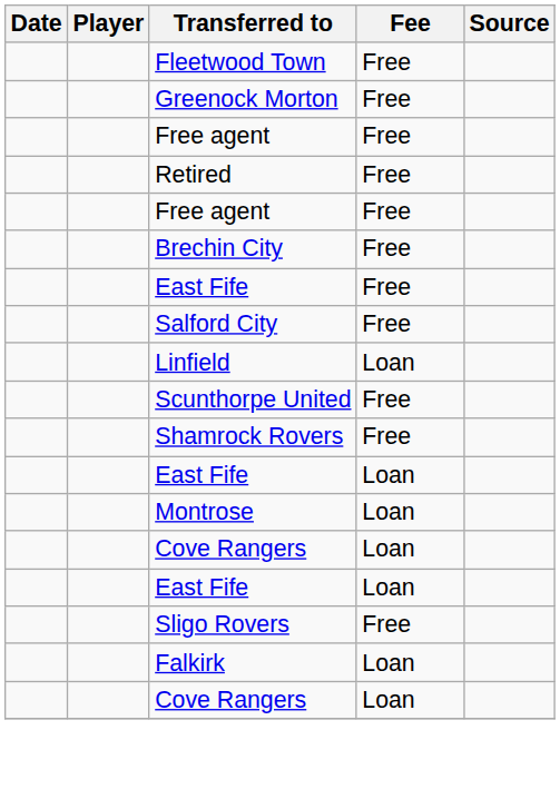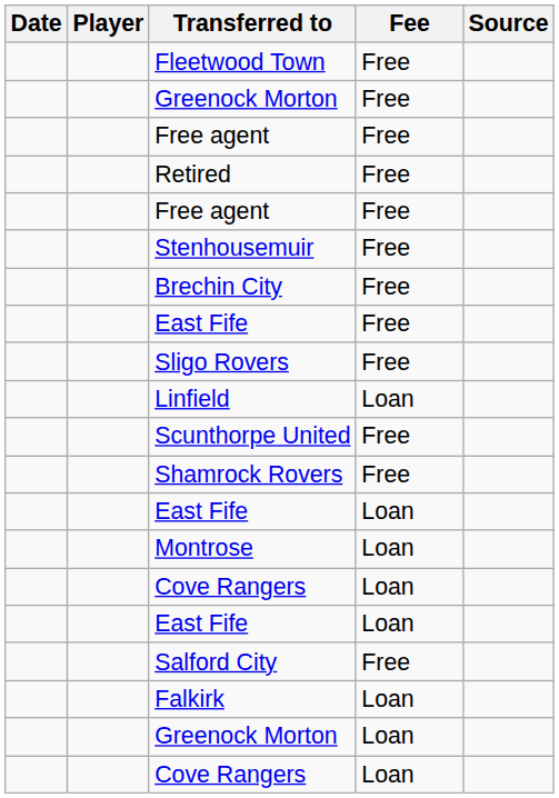 <table class="wikitable plainrowheaders sortable">
 <tr>
 <th scope=col>Date</th>
 <th scope=col>Player</th>
 <th>Transferred to</th>
 <th !scope=col; style="width: 65px;">Fee</th>
 <th scope=col>Source</th>
 </tr>
 <tr>
 <td></td>
 <td> </td>
 <td> <a href='#'>Fleetwood Town</a></td>
 <td>Free</td>
 <td></td>
 </tr>
 <tr>
 <td></td>
 <td> </td>
 <td> <a href='#'>Greenock Morton</a></td>
 <td>Free</td>
 <td></td>
 </tr>
 <tr>
 <td></td>
 <td> </td>
 <td>Free agent</td>
 <td>Free</td>
 <td></td>
 </tr>
 <tr>
 <td></td>
 <td> </td>
 <td>Retired</td>
 <td>Free</td>
 <td></td>
 </tr>
 <tr>
 <td></td>
 <td> </td>
 <td>Free agent</td>
 <td>Free</td>
 <td></td>
 </tr>
 <tr>
 <td></td>
 <td> </td>
+<td> <a href='#'>Stenhousemuir</a></td>
+<td>Free</td>
+<td></td>
+</tr>
+<tr>
+<td></td>
+<td> </td>
 <td> <a href='#'>Brechin City</a></td>
 <td>Free</td>
 <td></td>
 </tr>
 <tr>
 <td></td>
 <td> </td>
 <td> <a href='#'>East Fife</a></td>
 <td>Free</td>
 <td></td>
 </tr>
 <tr>
 <td></td>
 <td> </td>
-<td> <a href='#'>Salford City</a></td>
+<td> <a href='#'>Sligo Rovers</a></td>
 <td>Free</td>
 <td></td>
 </tr>
 <tr>
 <td></td>
 <td> </td>
 <td> <a href='#'>Linfield</a></td>
 <td>Loan</td>
 <td></td>
 </tr>
 <tr>
 <td></td>
 <td> </td>
 <td> <a href='#'>Scunthorpe United</a></td>
 <td>Free</td>
 <td></td>
 </tr>
 <tr>
 <td></td>
 <td> </td>
 <td> <a href='#'>Shamrock Rovers</a></td>
 <td>Free</td>
 <td></td>
 </tr>
 <tr>
 <td></td>
 <td> </td>
 <td> <a href='#'>East Fife</a></td>
 <td>Loan</td>
 <td></td>
 </tr>
 <tr>
 <td></td>
 <td> </td>
 <td> <a href='#'>Montrose</a></td>
 <td>Loan</td>
 <td></td>
 </tr>
 <tr>
 <td></td>
 <td> </td>
 <td> <a href='#'>Cove Rangers</a></td>
 <td>Loan</td>
 <td></td>
 </tr>
 <tr>
 <td></td>
 <td> </td>
 <td> <a href='#'>East Fife</a></td>
 <td>Loan</td>
 <td></td>
 </tr>
 <tr>
 <td></td>
 <td> </td>
-<td> <a href='#'>Sligo Rovers</a></td>
+<td> <a href='#'>Salford City</a></td>
 <td>Free</td>
 <td></td>
 </tr>
 <tr>
 <td></td>
 <td> </td>
 <td> <a href='#'>Falkirk</a></td>
 <td>Loan</td>
 <td></td>
 </tr>
 <tr>
 <td></td>
 <td> </td>
+<td> <a href='#'>Greenock Morton</a></td>
+<td>Loan</td>
+<td></td>
+</tr>
+<tr>
+<td></td>
+<td> </td>
 <td> <a href='#'>Cove Rangers</a></td>
 <td>Loan</td>
 <td></td>
 </tr>
 <tr>
 </tr>
 </table>
